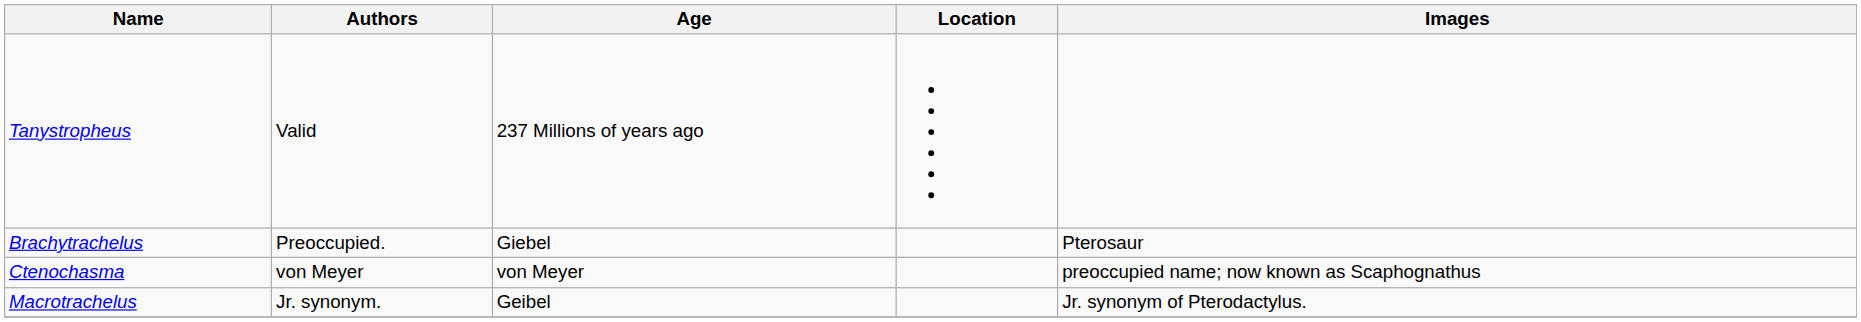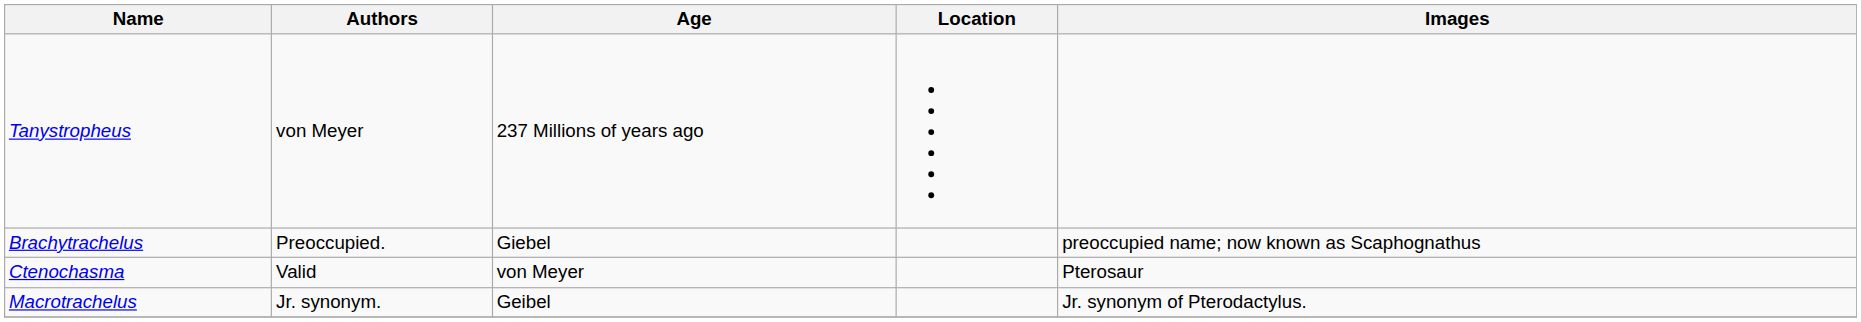 <table class="wikitable" align="center" width="100%">
 <tr>
 <th>Name</th>
 <th>Authors</th>
 <th>Age</th>
 <th>Location</th>
 <th>Images</th>
 </tr>
 <tr>
 <td><em><a href='#'>Tanystropheus</a></em></td>
-<td>Valid</td>
+<td>von Meyer</td>
 <td>237 Millions of years ago</td>
 <td><br><ul><li></li><li></li><li></li><li></li><li></li><li></li></ul></td>
 <td></td>
 </tr>
 <tr>
 <td><em><a href='#'>Brachytrachelus</a></em></td>
 <td>Preoccupied.</td>
 <td>Giebel</td>
 <td></td>
-<td>Pterosaur</td>
+<td>preoccupied name; now known as Scaphognathus</td>
 </tr>
 <tr>
 <td><em><a href='#'>Ctenochasma</a></em></td>
-<td>von Meyer</td>
+<td>Valid</td>
 <td>von Meyer</td>
 <td></td>
-<td>preoccupied name; now known as Scaphognathus</td>
+<td>Pterosaur</td>
 </tr>
 <tr>
 <td><em><a href='#'>Macrotrachelus</a></em></td>
 <td>Jr. synonym.</td>
 <td>Geibel</td>
 <td></td>
 <td>Jr. synonym of Pterodactylus.</td>
 </tr>
 <tr>
 </tr>
 </table>
